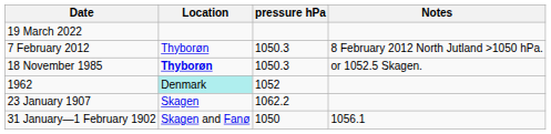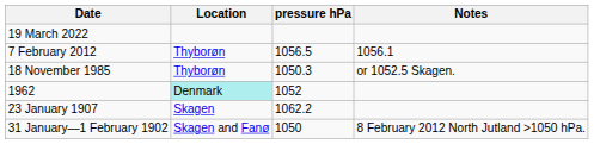 <table class="wikitable sortable">
 <tr>
 <th>Date</th>
 <th class="unsortable">Location</th>
 <th>pressure hPa</th>
 <th class="unsortable">Notes</th>
 </tr>
 <tr>
 <td>19 March 2022</td>
 <td></td>
 <td></td>
 <td></td>
 </tr>
 <tr>
 <td>7 February 2012</td>
 <td><a href='#'>Thyborøn</a></td>
-<td>1050.3</td>
-<td>8 February 2012 North Jutland >1050 hPa.</td>
+<td>1056.5</td>
+<td> 1056.1 </td>
 </tr>
 <tr>
 <td>18 November 1985</td>
-<td><strong><a href='#'>Thyborøn</a></strong></td>
+<td><a href='#'>Thyborøn</a></td>
 <td>1050.3</td>
 <td>or 1052.5 Skagen.</td>
 </tr>
 <tr>
 <td>1962</td>
 <td style="background: paleturquoise;">Denmark</td>
 <td>1052</td>
 <td></td>
 </tr>
 <tr>
 <td>23 January 1907</td>
 <td><a href='#'>Skagen</a></td>
 <td>1062.2</td>
 <td></td>
 </tr>
 <tr>
 <td>31 January—1 February 1902</td>
 <td><a href='#'>Skagen</a> and <a href='#'>Fanø</a></td>
 <td>1050</td>
-<td> 1056.1 </td>
+<td>8 February 2012 North Jutland >1050 hPa.</td>
 </tr>
 </table>
